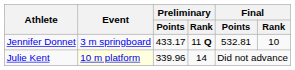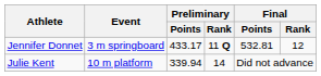 <table class=wikitable style="font-size:90%">
 <tr>
 <th rowspan="2">Athlete</th>
 <th rowspan="2">Event</th>
 <th colspan="2">Preliminary</th>
 <th colspan="2">Final</th>
 </tr>
 <tr style="font-size:95%">
 <th>Points</th>
 <th>Rank</th>
 <th>Points</th>
 <th>Rank</th>
 </tr>
 <tr align=center>
 <td align=left><a href='#'>Jennifer Donnet</a></td>
 <td align=left><a href='#'>3 m springboard</a></td>
 <td>433.17</td>
 <td>11 <strong>Q</strong></td>
 <td>532.81</td>
-<td>10</td>
+<td>12</td>
 </tr>
 <tr align=center>
 <td align=left><a href='#'>Julie Kent</a></td>
-<td align=left style="background: lightyellow;"><a href='#'>10 m platform</a></td>
-<td>339.96</td>
+<td align=left><a href='#'>10 m platform</a></td>
+<td>339.94</td>
 <td>14</td>
 <td colspan=2>Did not advance</td>
 </tr>
 </table>
